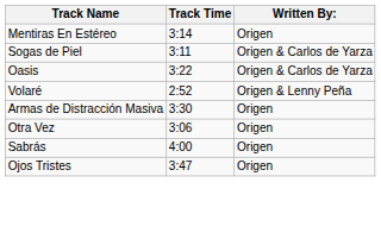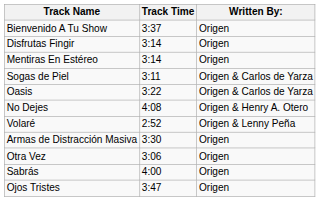 <table class="wikitable">
 <tr>
 <th>Track Name</th>
 <th>Track Time</th>
 <th>Written By:</th>
+</tr>
+<tr>
+<td>Bienvenido A Tu Show</td>
+<td>3:37</td>
+<td>Origen</td>
+</tr>
+<tr>
+<td>Disfrutas Fingir</td>
+<td>3:14</td>
+<td>Origen</td>
 </tr>
 <tr>
 <td>Mentiras En Estéreo</td>
 <td>3:14</td>
 <td>Origen</td>
 </tr>
 <tr>
 <td>Sogas de Piel</td>
 <td>3:11</td>
 <td>Origen & Carlos de Yarza</td>
 </tr>
 <tr>
 <td>Oasis</td>
 <td>3:22</td>
 <td>Origen & Carlos de Yarza</td>
+</tr>
+<tr>
+<td>No Dejes</td>
+<td>4:08</td>
+<td>Origen & Henry A. Otero</td>
 </tr>
 <tr>
 <td>Volaré</td>
 <td>2:52</td>
 <td>Origen & Lenny Peña</td>
 </tr>
 <tr>
 <td>Armas de Distracción Masiva</td>
 <td>3:30</td>
 <td>Origen</td>
 </tr>
 <tr>
 <td>Otra Vez</td>
 <td>3:06</td>
 <td>Origen</td>
 </tr>
 <tr>
 <td>Sabrás</td>
 <td>4:00</td>
 <td>Origen</td>
 </tr>
 <tr>
 <td>Ojos Tristes</td>
 <td>3:47</td>
 <td>Origen</td>
 </tr>
 </table>
